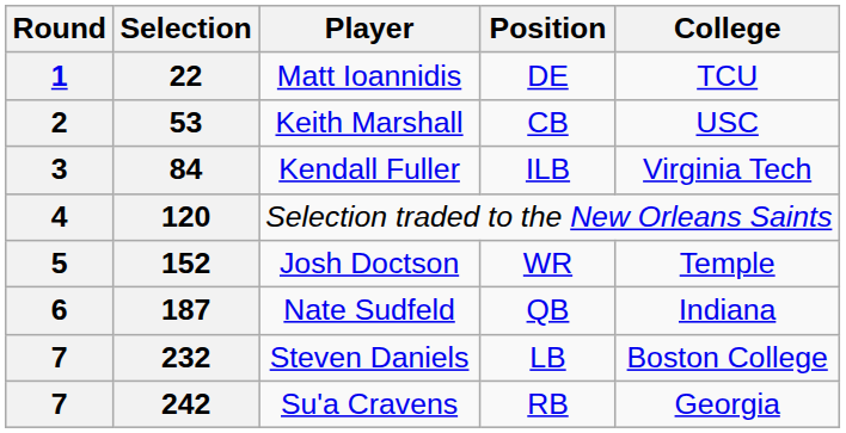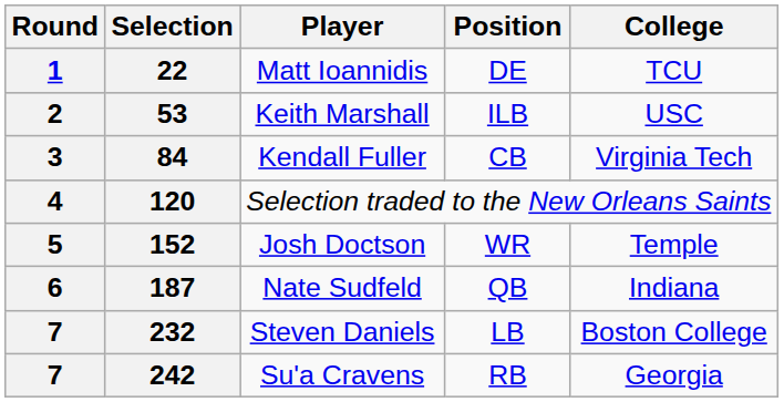 <table class="wikitable" style="text-align:center">
 <tr>
 <th>Round</th>
 <th>Selection</th>
 <th>Player</th>
 <th>Position</th>
 <th>College</th>
 </tr>
 <tr>
 <th><a href='#'>1</a></th>
 <th>22</th>
 <td><a href='#'>Matt Ioannidis</a></td>
 <td><a href='#'>DE</a></td>
 <td><a href='#'>TCU</a></td>
 </tr>
 <tr>
 <th>2</th>
 <th>53</th>
 <td><a href='#'>Keith Marshall</a></td>
-<td><a href='#'>CB</a></td>
+<td><a href='#'>ILB</a></td>
 <td><a href='#'>USC</a></td>
 </tr>
 <tr>
 <th>3</th>
 <th>84</th>
 <td><a href='#'>Kendall Fuller</a></td>
-<td><a href='#'>ILB</a></td>
+<td><a href='#'>CB</a></td>
 <td><a href='#'>Virginia Tech</a></td>
 </tr>
 <tr>
 <th>4</th>
 <th>120</th>
 <td colspan="3"><em>Selection traded to the <a href='#'>New Orleans Saints</a></em></td>
 </tr>
 <tr>
 <th>5</th>
 <th>152</th>
 <td><a href='#'>Josh Doctson</a></td>
 <td><a href='#'>WR</a></td>
 <td><a href='#'>Temple</a></td>
 </tr>
 <tr>
 <th>6</th>
 <th>187</th>
 <td><a href='#'>Nate Sudfeld</a></td>
 <td><a href='#'>QB</a></td>
 <td><a href='#'>Indiana</a></td>
 </tr>
 <tr>
 <th>7</th>
 <th>232</th>
 <td><a href='#'>Steven Daniels</a></td>
 <td><a href='#'>LB</a></td>
 <td><a href='#'>Boston College</a></td>
 </tr>
 <tr>
 <th>7</th>
 <th>242</th>
 <td><a href='#'>Su'a Cravens</a></td>
 <td><a href='#'>RB</a></td>
 <td><a href='#'>Georgia</a></td>
 </tr>
 </table>
